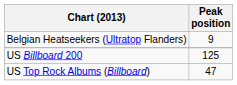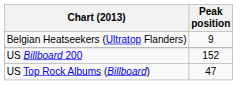 <table class="wikitable sortable">
 <tr>
 <th>Chart (2013)</th>
 <th>Peak<br>position</th>
 </tr>
 <tr>
 <td>Belgian Heatseekers (<a href='#'>Ultratop</a> Flanders)</td>
 <td align=center>9</td>
 </tr>
 <tr>
 </tr>
 <tr>
 </tr>
 <tr>
 </tr>
 <tr>
 <td>US <a href='#'><em>Billboard</em> 200</a></td>
-<td align=center>125</td>
+<td align=center>152</td>
 </tr>
 <tr>
 <td>US <a href='#'>Top Rock Albums</a> (<em><a href='#'>Billboard</a></em>)</td>
 <td align=center>47</td>
 </tr>
 </table>
